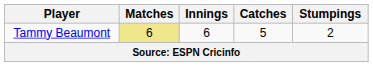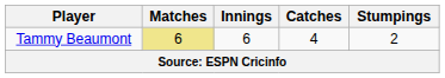 <table class="wikitable" style="text-align:center; width:55%;">
 <tr>
 <th>Player</th>
 <th>Matches</th>
 <th>Innings</th>
 <th>Catches</th>
 <th>Stumpings</th>
 </tr>
 <tr>
 <td><a href='#'>Tammy Beaumont</a></td>
 <td style="background: khaki;">6</td>
 <td>6</td>
-<td>5</td>
+<td>4</td>
 <td>2</td>
 </tr>
 <tr>
 <th colspan="5"><small>Source: ESPN Cricinfo </small></th>
 </tr>
 </table>
